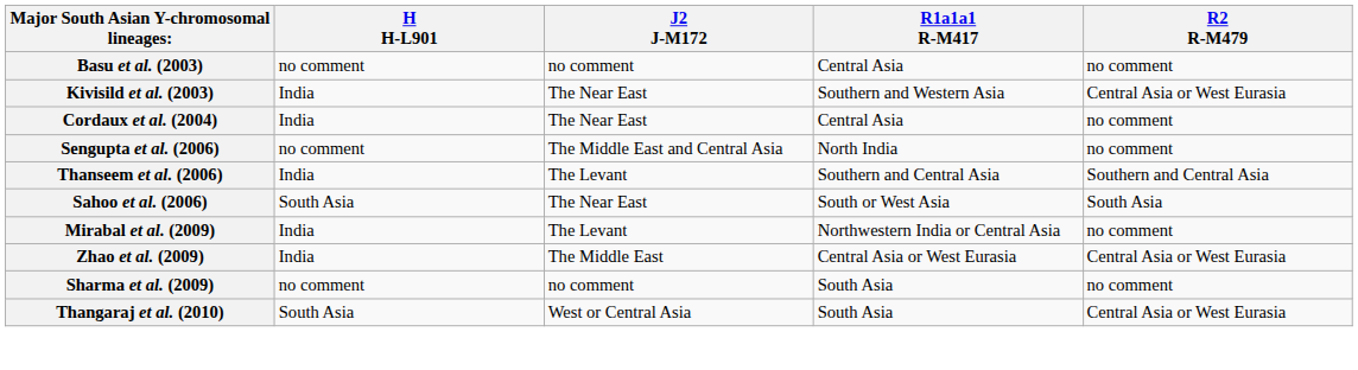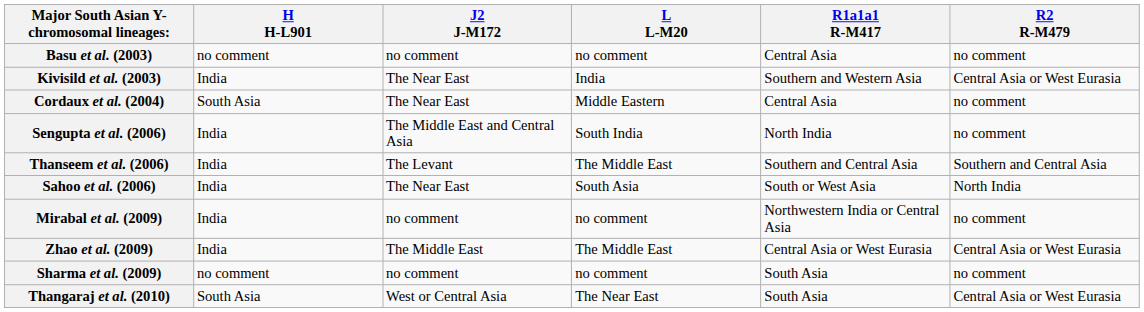 <table class="wikitable" border="1">
 <tr>
 <th width=16%>Major South Asian Y-chromosomal lineages:</th>
 <th width=16%><a href='#'>H</a><br>H-L901</th>
 <th width=16%><a href='#'>J2</a><br>J-M172</th>
+<th width=16%><a href='#'>L</a><br>L-M20</th>
 <th width=16%><a href='#'>R1a1a1</a><br>R-<strong>M417</strong></th>
 <th width=16%><a href='#'>R2</a><br><strong>R-M479</strong></th>
 </tr>
 <tr valign=top>
 <th>Basu <em>et al.</em> (2003)</th>
+<td>no comment</td>
 <td>no comment</td>
 <td>no comment</td>
 <td>Central Asia</td>
 <td>no comment</td>
 </tr>
 <tr>
 <th>Kivisild <em>et al.</em> (2003)</th>
 <td>India</td>
 <td>The Near East</td>
+<td>India</td>
 <td>Southern and Western Asia</td>
 <td>Central Asia or West Eurasia</td>
 </tr>
 <tr>
 <th>Cordaux <em>et al.</em> (2004)</th>
-<td>India</td>
+<td>South Asia</td>
 <td>The Near East</td>
+<td>Middle Eastern</td>
 <td>Central Asia</td>
 <td>no comment</td>
 </tr>
 <tr>
 <th>Sengupta <em>et al.</em> (2006)</th>
-<td>no comment</td>
+<td>India</td>
 <td>The Middle East and Central Asia</td>
+<td>South India</td>
 <td>North India</td>
 <td>no comment</td>
 </tr>
 <tr>
 <th>Thanseem <em>et al.</em> (2006)</th>
 <td>India</td>
 <td>The Levant</td>
+<td>The Middle East</td>
 <td>Southern and Central Asia</td>
 <td>Southern and Central Asia</td>
 </tr>
 <tr>
 <th>Sahoo <em>et al.</em> (2006)</th>
+<td>India</td>
+<td>The Near East</td>
 <td>South Asia</td>
-<td>The Near East</td>
 <td>South or West Asia</td>
-<td>South Asia</td>
+<td>North India</td>
 </tr>
 <tr>
 <th>Mirabal <em>et al.</em> (2009)</th>
 <td>India</td>
-<td>The Levant</td>
+<td>no comment</td>
+<td>no comment</td>
 <td>Northwestern India or Central Asia</td>
 <td>no comment</td>
 </tr>
 <tr>
 <th>Zhao <em>et al.</em> (2009)</th>
 <td>India</td>
 <td>The Middle East</td>
+<td>The Middle East</td>
 <td>Central Asia or West Eurasia</td>
 <td>Central Asia or West Eurasia</td>
 </tr>
 <tr>
 <th>Sharma <em>et al.</em> (2009)</th>
+<td>no comment</td>
 <td>no comment</td>
 <td>no comment</td>
 <td>South Asia</td>
 <td>no comment</td>
 </tr>
 <tr>
 <th>Thangaraj <em>et al.</em> (2010)</th>
 <td>South Asia</td>
 <td>West or Central Asia</td>
+<td>The Near East</td>
 <td>South Asia</td>
 <td>Central Asia or West Eurasia</td>
 </tr>
 </table>
